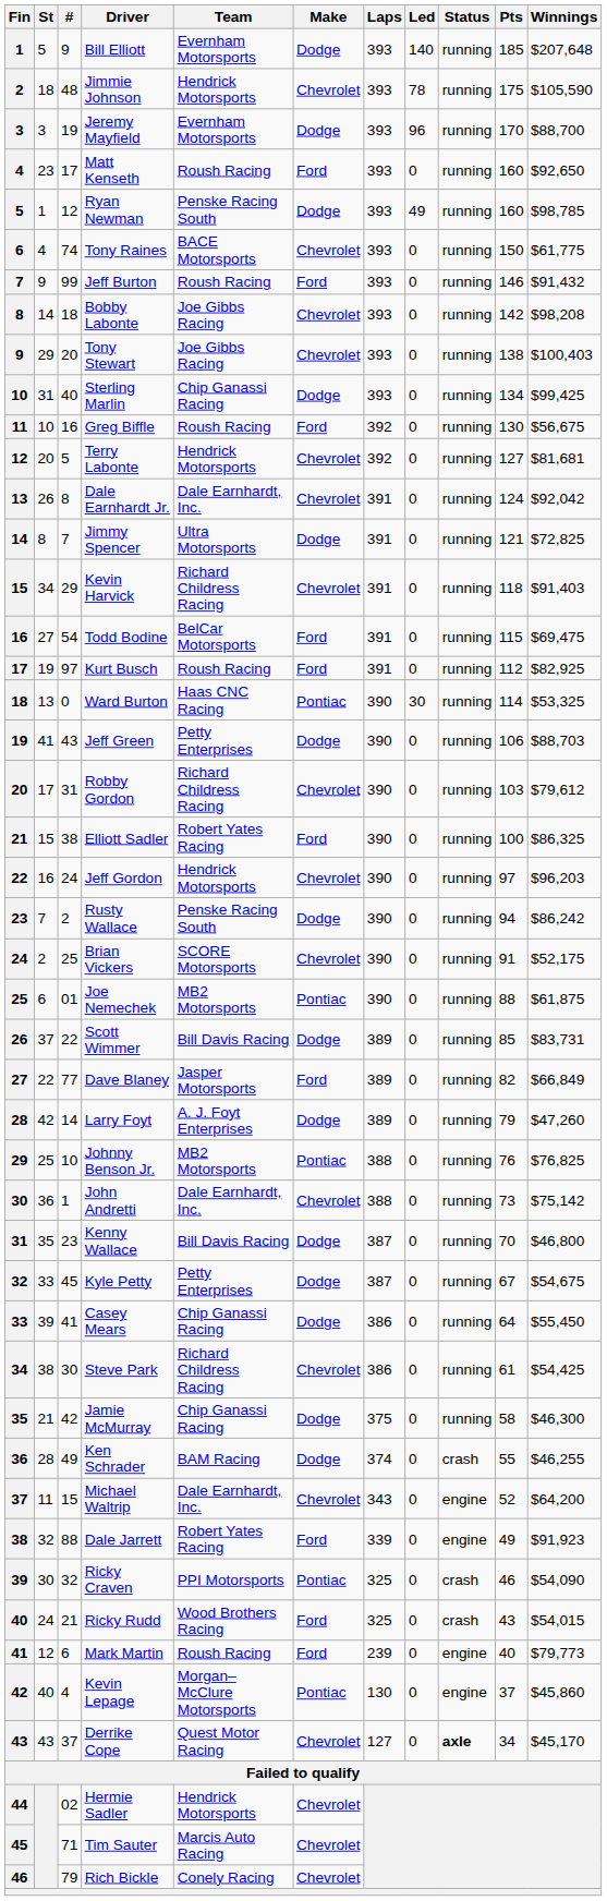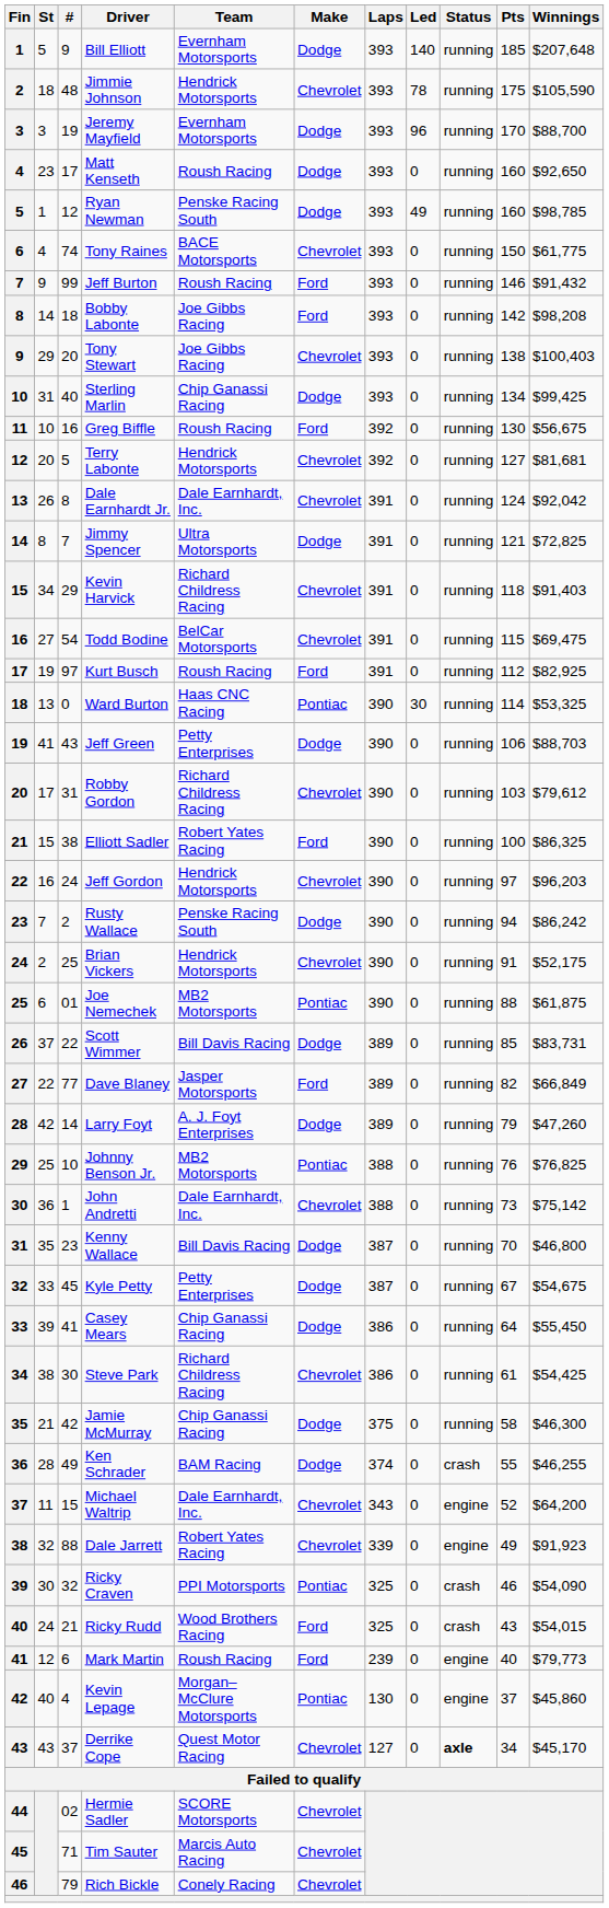 <table class="wikitable" style="font-size:95%">
 <tr>
 <th>Fin</th>
 <th>St</th>
 <th>#</th>
 <th>Driver</th>
 <th>Team</th>
 <th>Make</th>
 <th>Laps</th>
 <th>Led</th>
 <th>Status</th>
 <th>Pts</th>
 <th>Winnings</th>
 </tr>
 <tr>
 <th>1</th>
 <td>5</td>
 <td>9</td>
 <td><a href='#'>Bill Elliott</a></td>
 <td><a href='#'>Evernham Motorsports</a></td>
 <td><a href='#'>Dodge</a></td>
 <td>393</td>
 <td>140</td>
 <td>running</td>
 <td>185</td>
 <td>$207,648</td>
 </tr>
 <tr>
 <th>2</th>
 <td>18</td>
 <td>48</td>
 <td><a href='#'>Jimmie Johnson</a></td>
 <td><a href='#'>Hendrick Motorsports</a></td>
 <td><a href='#'>Chevrolet</a></td>
 <td>393</td>
 <td>78</td>
 <td>running</td>
 <td>175</td>
 <td>$105,590</td>
 </tr>
 <tr>
 <th>3</th>
 <td>3</td>
 <td>19</td>
 <td><a href='#'>Jeremy Mayfield</a></td>
 <td><a href='#'>Evernham Motorsports</a></td>
 <td><a href='#'>Dodge</a></td>
 <td>393</td>
 <td>96</td>
 <td>running</td>
 <td>170</td>
 <td>$88,700</td>
 </tr>
 <tr>
 <th>4</th>
 <td>23</td>
 <td>17</td>
 <td><a href='#'>Matt Kenseth</a></td>
 <td><a href='#'>Roush Racing</a></td>
-<td><a href='#'>Ford</a></td>
+<td><a href='#'>Dodge</a></td>
 <td>393</td>
 <td>0</td>
 <td>running</td>
 <td>160</td>
 <td>$92,650</td>
 </tr>
 <tr>
 <th>5</th>
 <td>1</td>
 <td>12</td>
 <td><a href='#'>Ryan Newman</a></td>
 <td><a href='#'>Penske Racing South</a></td>
 <td><a href='#'>Dodge</a></td>
 <td>393</td>
 <td>49</td>
 <td>running</td>
 <td>160</td>
 <td>$98,785</td>
 </tr>
 <tr>
 <th>6</th>
 <td>4</td>
 <td>74</td>
 <td><a href='#'>Tony Raines</a></td>
 <td><a href='#'>BACE Motorsports</a></td>
 <td><a href='#'>Chevrolet</a></td>
 <td>393</td>
 <td>0</td>
 <td>running</td>
 <td>150</td>
 <td>$61,775</td>
 </tr>
 <tr>
 <th>7</th>
 <td>9</td>
 <td>99</td>
 <td><a href='#'>Jeff Burton</a></td>
 <td><a href='#'>Roush Racing</a></td>
 <td><a href='#'>Ford</a></td>
 <td>393</td>
 <td>0</td>
 <td>running</td>
 <td>146</td>
 <td>$91,432</td>
 </tr>
 <tr>
 <th>8</th>
 <td>14</td>
 <td>18</td>
 <td><a href='#'>Bobby Labonte</a></td>
 <td><a href='#'>Joe Gibbs Racing</a></td>
-<td><a href='#'>Chevrolet</a></td>
+<td><a href='#'>Ford</a></td>
 <td>393</td>
 <td>0</td>
 <td>running</td>
 <td>142</td>
 <td>$98,208</td>
 </tr>
 <tr>
 <th>9</th>
 <td>29</td>
 <td>20</td>
 <td><a href='#'>Tony Stewart</a></td>
 <td><a href='#'>Joe Gibbs Racing</a></td>
 <td><a href='#'>Chevrolet</a></td>
 <td>393</td>
 <td>0</td>
 <td>running</td>
 <td>138</td>
 <td>$100,403</td>
 </tr>
 <tr>
 <th>10</th>
 <td>31</td>
 <td>40</td>
 <td><a href='#'>Sterling Marlin</a></td>
 <td><a href='#'>Chip Ganassi Racing</a></td>
 <td><a href='#'>Dodge</a></td>
 <td>393</td>
 <td>0</td>
 <td>running</td>
 <td>134</td>
 <td>$99,425</td>
 </tr>
 <tr>
 <th>11</th>
 <td>10</td>
 <td>16</td>
 <td><a href='#'>Greg Biffle</a></td>
 <td><a href='#'>Roush Racing</a></td>
 <td><a href='#'>Ford</a></td>
 <td>392</td>
 <td>0</td>
 <td>running</td>
 <td>130</td>
 <td>$56,675</td>
 </tr>
 <tr>
 <th>12</th>
 <td>20</td>
 <td>5</td>
 <td><a href='#'>Terry Labonte</a></td>
 <td><a href='#'>Hendrick Motorsports</a></td>
 <td><a href='#'>Chevrolet</a></td>
 <td>392</td>
 <td>0</td>
 <td>running</td>
 <td>127</td>
 <td>$81,681</td>
 </tr>
 <tr>
 <th>13</th>
 <td>26</td>
 <td>8</td>
 <td><a href='#'>Dale Earnhardt Jr.</a></td>
 <td><a href='#'>Dale Earnhardt, Inc.</a></td>
 <td><a href='#'>Chevrolet</a></td>
 <td>391</td>
 <td>0</td>
 <td>running</td>
 <td>124</td>
 <td>$92,042</td>
 </tr>
 <tr>
 <th>14</th>
 <td>8</td>
 <td>7</td>
 <td><a href='#'>Jimmy Spencer</a></td>
 <td><a href='#'>Ultra Motorsports</a></td>
 <td><a href='#'>Dodge</a></td>
 <td>391</td>
 <td>0</td>
 <td>running</td>
 <td>121</td>
 <td>$72,825</td>
 </tr>
 <tr>
 <th>15</th>
 <td>34</td>
 <td>29</td>
 <td><a href='#'>Kevin Harvick</a></td>
 <td><a href='#'>Richard Childress Racing</a></td>
 <td><a href='#'>Chevrolet</a></td>
 <td>391</td>
 <td>0</td>
 <td>running</td>
 <td>118</td>
 <td>$91,403</td>
 </tr>
 <tr>
 <th>16</th>
 <td>27</td>
 <td>54</td>
 <td><a href='#'>Todd Bodine</a></td>
 <td><a href='#'>BelCar Motorsports</a></td>
-<td><a href='#'>Ford</a></td>
+<td><a href='#'>Chevrolet</a></td>
 <td>391</td>
 <td>0</td>
 <td>running</td>
 <td>115</td>
 <td>$69,475</td>
 </tr>
 <tr>
 <th>17</th>
 <td>19</td>
 <td>97</td>
 <td><a href='#'>Kurt Busch</a></td>
 <td><a href='#'>Roush Racing</a></td>
 <td><a href='#'>Ford</a></td>
 <td>391</td>
 <td>0</td>
 <td>running</td>
 <td>112</td>
 <td>$82,925</td>
 </tr>
 <tr>
 <th>18</th>
 <td>13</td>
 <td>0</td>
 <td><a href='#'>Ward Burton</a></td>
 <td><a href='#'>Haas CNC Racing</a></td>
 <td><a href='#'>Pontiac</a></td>
 <td>390</td>
 <td>30</td>
 <td>running</td>
 <td>114</td>
 <td>$53,325</td>
 </tr>
 <tr>
 <th>19</th>
 <td>41</td>
 <td>43</td>
 <td><a href='#'>Jeff Green</a></td>
 <td><a href='#'>Petty Enterprises</a></td>
 <td><a href='#'>Dodge</a></td>
 <td>390</td>
 <td>0</td>
 <td>running</td>
 <td>106</td>
 <td>$88,703</td>
 </tr>
 <tr>
 <th>20</th>
 <td>17</td>
 <td>31</td>
 <td><a href='#'>Robby Gordon</a></td>
 <td><a href='#'>Richard Childress Racing</a></td>
 <td><a href='#'>Chevrolet</a></td>
 <td>390</td>
 <td>0</td>
 <td>running</td>
 <td>103</td>
 <td>$79,612</td>
 </tr>
 <tr>
 <th>21</th>
 <td>15</td>
 <td>38</td>
 <td><a href='#'>Elliott Sadler</a></td>
 <td><a href='#'>Robert Yates Racing</a></td>
 <td><a href='#'>Ford</a></td>
 <td>390</td>
 <td>0</td>
 <td>running</td>
 <td>100</td>
 <td>$86,325</td>
 </tr>
 <tr>
 <th>22</th>
 <td>16</td>
 <td>24</td>
 <td><a href='#'>Jeff Gordon</a></td>
 <td><a href='#'>Hendrick Motorsports</a></td>
 <td><a href='#'>Chevrolet</a></td>
 <td>390</td>
 <td>0</td>
 <td>running</td>
 <td>97</td>
 <td>$96,203</td>
 </tr>
 <tr>
 <th>23</th>
 <td>7</td>
 <td>2</td>
 <td><a href='#'>Rusty Wallace</a></td>
 <td><a href='#'>Penske Racing South</a></td>
 <td><a href='#'>Dodge</a></td>
 <td>390</td>
 <td>0</td>
 <td>running</td>
 <td>94</td>
 <td>$86,242</td>
 </tr>
 <tr>
 <th>24</th>
 <td>2</td>
 <td>25</td>
 <td><a href='#'>Brian Vickers</a></td>
-<td><a href='#'>SCORE Motorsports</a></td>
+<td><a href='#'>Hendrick Motorsports</a></td>
 <td><a href='#'>Chevrolet</a></td>
 <td>390</td>
 <td>0</td>
 <td>running</td>
 <td>91</td>
 <td>$52,175</td>
 </tr>
 <tr>
 <th>25</th>
 <td>6</td>
 <td>01</td>
 <td><a href='#'>Joe Nemechek</a></td>
 <td><a href='#'>MB2 Motorsports</a></td>
 <td><a href='#'>Pontiac</a></td>
 <td>390</td>
 <td>0</td>
 <td>running</td>
 <td>88</td>
 <td>$61,875</td>
 </tr>
 <tr>
 <th>26</th>
 <td>37</td>
 <td>22</td>
 <td><a href='#'>Scott Wimmer</a></td>
 <td><a href='#'>Bill Davis Racing</a></td>
 <td><a href='#'>Dodge</a></td>
 <td>389</td>
 <td>0</td>
 <td>running</td>
 <td>85</td>
 <td>$83,731</td>
 </tr>
 <tr>
 <th>27</th>
 <td>22</td>
 <td>77</td>
 <td><a href='#'>Dave Blaney</a></td>
 <td><a href='#'>Jasper Motorsports</a></td>
 <td><a href='#'>Ford</a></td>
 <td>389</td>
 <td>0</td>
 <td>running</td>
 <td>82</td>
 <td>$66,849</td>
 </tr>
 <tr>
 <th>28</th>
 <td>42</td>
 <td>14</td>
 <td><a href='#'>Larry Foyt</a></td>
 <td><a href='#'>A. J. Foyt Enterprises</a></td>
 <td><a href='#'>Dodge</a></td>
 <td>389</td>
 <td>0</td>
 <td>running</td>
 <td>79</td>
 <td>$47,260</td>
 </tr>
 <tr>
 <th>29</th>
 <td>25</td>
 <td>10</td>
 <td><a href='#'>Johnny Benson Jr.</a></td>
 <td><a href='#'>MB2 Motorsports</a></td>
 <td><a href='#'>Pontiac</a></td>
 <td>388</td>
 <td>0</td>
 <td>running</td>
 <td>76</td>
 <td>$76,825</td>
 </tr>
 <tr>
 <th>30</th>
 <td>36</td>
 <td>1</td>
 <td><a href='#'>John Andretti</a></td>
 <td><a href='#'>Dale Earnhardt, Inc.</a></td>
 <td><a href='#'>Chevrolet</a></td>
 <td>388</td>
 <td>0</td>
 <td>running</td>
 <td>73</td>
 <td>$75,142</td>
 </tr>
 <tr>
 <th>31</th>
 <td>35</td>
 <td>23</td>
 <td><a href='#'>Kenny Wallace</a></td>
 <td><a href='#'>Bill Davis Racing</a></td>
 <td><a href='#'>Dodge</a></td>
 <td>387</td>
 <td>0</td>
 <td>running</td>
 <td>70</td>
 <td>$46,800</td>
 </tr>
 <tr>
 <th>32</th>
 <td>33</td>
 <td>45</td>
 <td><a href='#'>Kyle Petty</a></td>
 <td><a href='#'>Petty Enterprises</a></td>
 <td><a href='#'>Dodge</a></td>
 <td>387</td>
 <td>0</td>
 <td>running</td>
 <td>67</td>
 <td>$54,675</td>
 </tr>
 <tr>
 <th>33</th>
 <td>39</td>
 <td>41</td>
 <td><a href='#'>Casey Mears</a></td>
 <td><a href='#'>Chip Ganassi Racing</a></td>
 <td><a href='#'>Dodge</a></td>
 <td>386</td>
 <td>0</td>
 <td>running</td>
 <td>64</td>
 <td>$55,450</td>
 </tr>
 <tr>
 <th>34</th>
 <td>38</td>
 <td>30</td>
 <td><a href='#'>Steve Park</a></td>
 <td><a href='#'>Richard Childress Racing</a></td>
 <td><a href='#'>Chevrolet</a></td>
 <td>386</td>
 <td>0</td>
 <td>running</td>
 <td>61</td>
 <td>$54,425</td>
 </tr>
 <tr>
 <th>35</th>
 <td>21</td>
 <td>42</td>
 <td><a href='#'>Jamie McMurray</a></td>
 <td><a href='#'>Chip Ganassi Racing</a></td>
 <td><a href='#'>Dodge</a></td>
 <td>375</td>
 <td>0</td>
 <td>running</td>
 <td>58</td>
 <td>$46,300</td>
 </tr>
 <tr>
 <th>36</th>
 <td>28</td>
 <td>49</td>
 <td><a href='#'>Ken Schrader</a></td>
 <td><a href='#'>BAM Racing</a></td>
 <td><a href='#'>Dodge</a></td>
 <td>374</td>
 <td>0</td>
 <td>crash</td>
 <td>55</td>
 <td>$46,255</td>
 </tr>
 <tr>
 <th>37</th>
 <td>11</td>
 <td>15</td>
 <td><a href='#'>Michael Waltrip</a></td>
 <td><a href='#'>Dale Earnhardt, Inc.</a></td>
 <td><a href='#'>Chevrolet</a></td>
 <td>343</td>
 <td>0</td>
 <td>engine</td>
 <td>52</td>
 <td>$64,200</td>
 </tr>
 <tr>
 <th>38</th>
 <td>32</td>
 <td>88</td>
 <td><a href='#'>Dale Jarrett</a></td>
 <td><a href='#'>Robert Yates Racing</a></td>
-<td><a href='#'>Ford</a></td>
+<td><a href='#'>Chevrolet</a></td>
 <td>339</td>
 <td>0</td>
 <td>engine</td>
 <td>49</td>
 <td>$91,923</td>
 </tr>
 <tr>
 <th>39</th>
 <td>30</td>
 <td>32</td>
 <td><a href='#'>Ricky Craven</a></td>
 <td><a href='#'>PPI Motorsports</a></td>
 <td><a href='#'>Pontiac</a></td>
 <td>325</td>
 <td>0</td>
 <td>crash</td>
 <td>46</td>
 <td>$54,090</td>
 </tr>
 <tr>
 <th>40</th>
 <td>24</td>
 <td>21</td>
 <td><a href='#'>Ricky Rudd</a></td>
 <td><a href='#'>Wood Brothers Racing</a></td>
 <td><a href='#'>Ford</a></td>
 <td>325</td>
 <td>0</td>
 <td>crash</td>
 <td>43</td>
 <td>$54,015</td>
 </tr>
 <tr>
 <th>41</th>
 <td>12</td>
 <td>6</td>
 <td><a href='#'>Mark Martin</a></td>
 <td><a href='#'>Roush Racing</a></td>
 <td><a href='#'>Ford</a></td>
 <td>239</td>
 <td>0</td>
 <td>engine</td>
 <td>40</td>
 <td>$79,773</td>
 </tr>
 <tr>
 <th>42</th>
 <td>40</td>
 <td>4</td>
 <td><a href='#'>Kevin Lepage</a></td>
 <td><a href='#'>Morgan–McClure Motorsports</a></td>
 <td><a href='#'>Pontiac</a></td>
 <td>130</td>
 <td>0</td>
 <td>engine</td>
 <td>37</td>
 <td>$45,860</td>
 </tr>
 <tr>
 <th>43</th>
 <td>43</td>
 <td>37</td>
 <td><a href='#'>Derrike Cope</a></td>
 <td><a href='#'>Quest Motor Racing</a></td>
 <td><a href='#'>Chevrolet</a></td>
 <td>127</td>
 <td>0</td>
 <td><strong>axle</strong></td>
 <td>34</td>
 <td>$45,170</td>
 </tr>
 <tr>
 <th colspan="11">Failed to qualify</th>
 </tr>
 <tr>
 <th>44</th>
 <th rowspan="3"></th>
 <td>02</td>
 <td><a href='#'>Hermie Sadler</a></td>
-<td><a href='#'>Hendrick Motorsports</a></td>
+<td><a href='#'>SCORE Motorsports</a></td>
 <td><a href='#'>Chevrolet</a></td>
 <th colspan="5" rowspan="3"></th>
 </tr>
 <tr>
 <th>45</th>
 <td>71</td>
 <td><a href='#'>Tim Sauter</a></td>
 <td><a href='#'>Marcis Auto Racing</a></td>
 <td><a href='#'>Chevrolet</a></td>
 </tr>
 <tr>
 <th>46</th>
 <td>79</td>
 <td><a href='#'>Rich Bickle</a></td>
 <td><a href='#'>Conely Racing</a></td>
 <td><a href='#'>Chevrolet</a></td>
 </tr>
 <tr>
 <th colspan="11"></th>
 </tr>
 </table>
